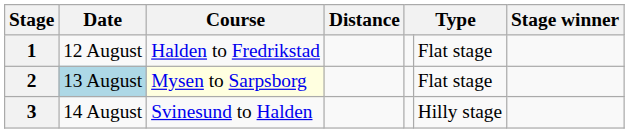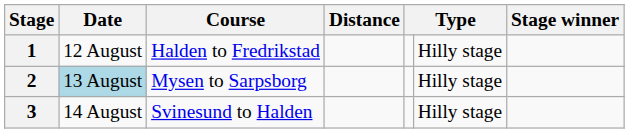 <table class="wikitable">
 <tr>
 <th scope="col">Stage</th>
 <th scope="col">Date</th>
 <th scope="col">Course</th>
 <th scope="col">Distance</th>
 <th scope="col" colspan="2">Type</th>
 <th scope="col">Stage winner</th>
 </tr>
 <tr>
 <th scope="row" style="text-align:center;">1</th>
 <td style="text-align:center;">12 August</td>
 <td><a href='#'>Halden</a> to <a href='#'>Fredrikstad</a></td>
 <td style="text-align:center;"></td>
 <td></td>
-<td>Flat stage</td>
+<td>Hilly stage</td>
 <td></td>
 </tr>
 <tr>
 <th scope="row" style="text-align:center;">2</th>
 <td style="background: lightblue; text-align:center;">13 August</td>
-<td style="background: lightyellow;"><a href='#'>Mysen</a> to <a href='#'>Sarpsborg</a></td>
+<td><a href='#'>Mysen</a> to <a href='#'>Sarpsborg</a></td>
 <td style="text-align:center;"></td>
 <td></td>
-<td>Flat stage</td>
+<td>Hilly stage</td>
 <td></td>
 </tr>
 <tr>
 <th scope="row" style="text-align:center;">3</th>
 <td style="text-align:center;">14 August</td>
 <td><a href='#'>Svinesund</a> to <a href='#'>Halden</a></td>
 <td style="text-align:center;"></td>
 <td></td>
 <td>Hilly stage</td>
 <td></td>
 </tr>
 </table>
